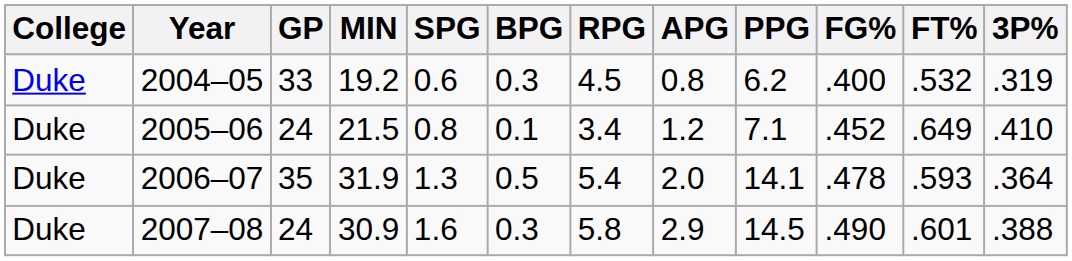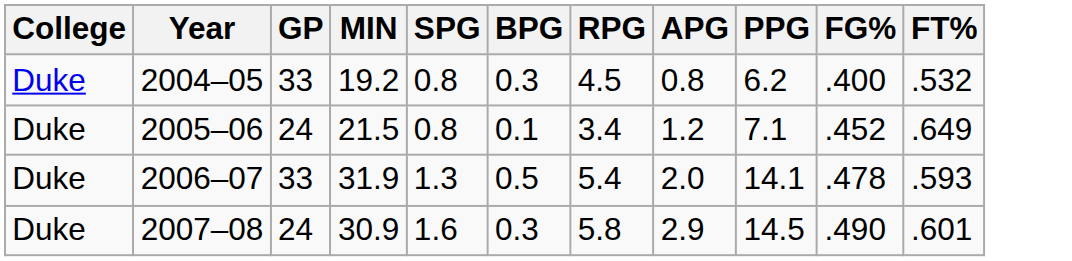 <table class="wikitable">
 <tr>
 <th>College</th>
 <th>Year</th>
 <th>GP</th>
 <th>MIN</th>
 <th>SPG</th>
 <th>BPG</th>
 <th>RPG</th>
 <th>APG</th>
 <th>PPG</th>
 <th>FG%</th>
 <th>FT%</th>
-<th>3P%</th>
 </tr>
 <tr>
 <td><a href='#'>Duke</a></td>
 <td>2004–05</td>
 <td>33</td>
 <td>19.2</td>
-<td>0.6</td>
+<td>0.8</td>
 <td>0.3</td>
 <td>4.5</td>
 <td>0.8</td>
 <td>6.2</td>
 <td>.400</td>
 <td>.532</td>
-<td>.319</td>
 </tr>
 <tr>
 <td>Duke</td>
 <td>2005–06</td>
 <td>24</td>
 <td>21.5</td>
 <td>0.8</td>
 <td>0.1</td>
 <td>3.4</td>
 <td>1.2</td>
 <td>7.1</td>
 <td>.452</td>
 <td>.649</td>
-<td>.410</td>
 </tr>
 <tr>
 <td>Duke</td>
 <td>2006–07</td>
-<td>35</td>
+<td>33</td>
 <td>31.9</td>
 <td>1.3</td>
 <td>0.5</td>
 <td>5.4</td>
 <td>2.0</td>
 <td>14.1</td>
 <td>.478</td>
 <td>.593</td>
-<td>.364</td>
 </tr>
 <tr>
 <td>Duke</td>
 <td>2007–08</td>
 <td>24</td>
 <td>30.9</td>
 <td>1.6</td>
 <td>0.3</td>
 <td>5.8</td>
 <td>2.9</td>
 <td>14.5</td>
 <td>.490</td>
 <td>.601</td>
-<td>.388</td>
 </tr>
 </table>
